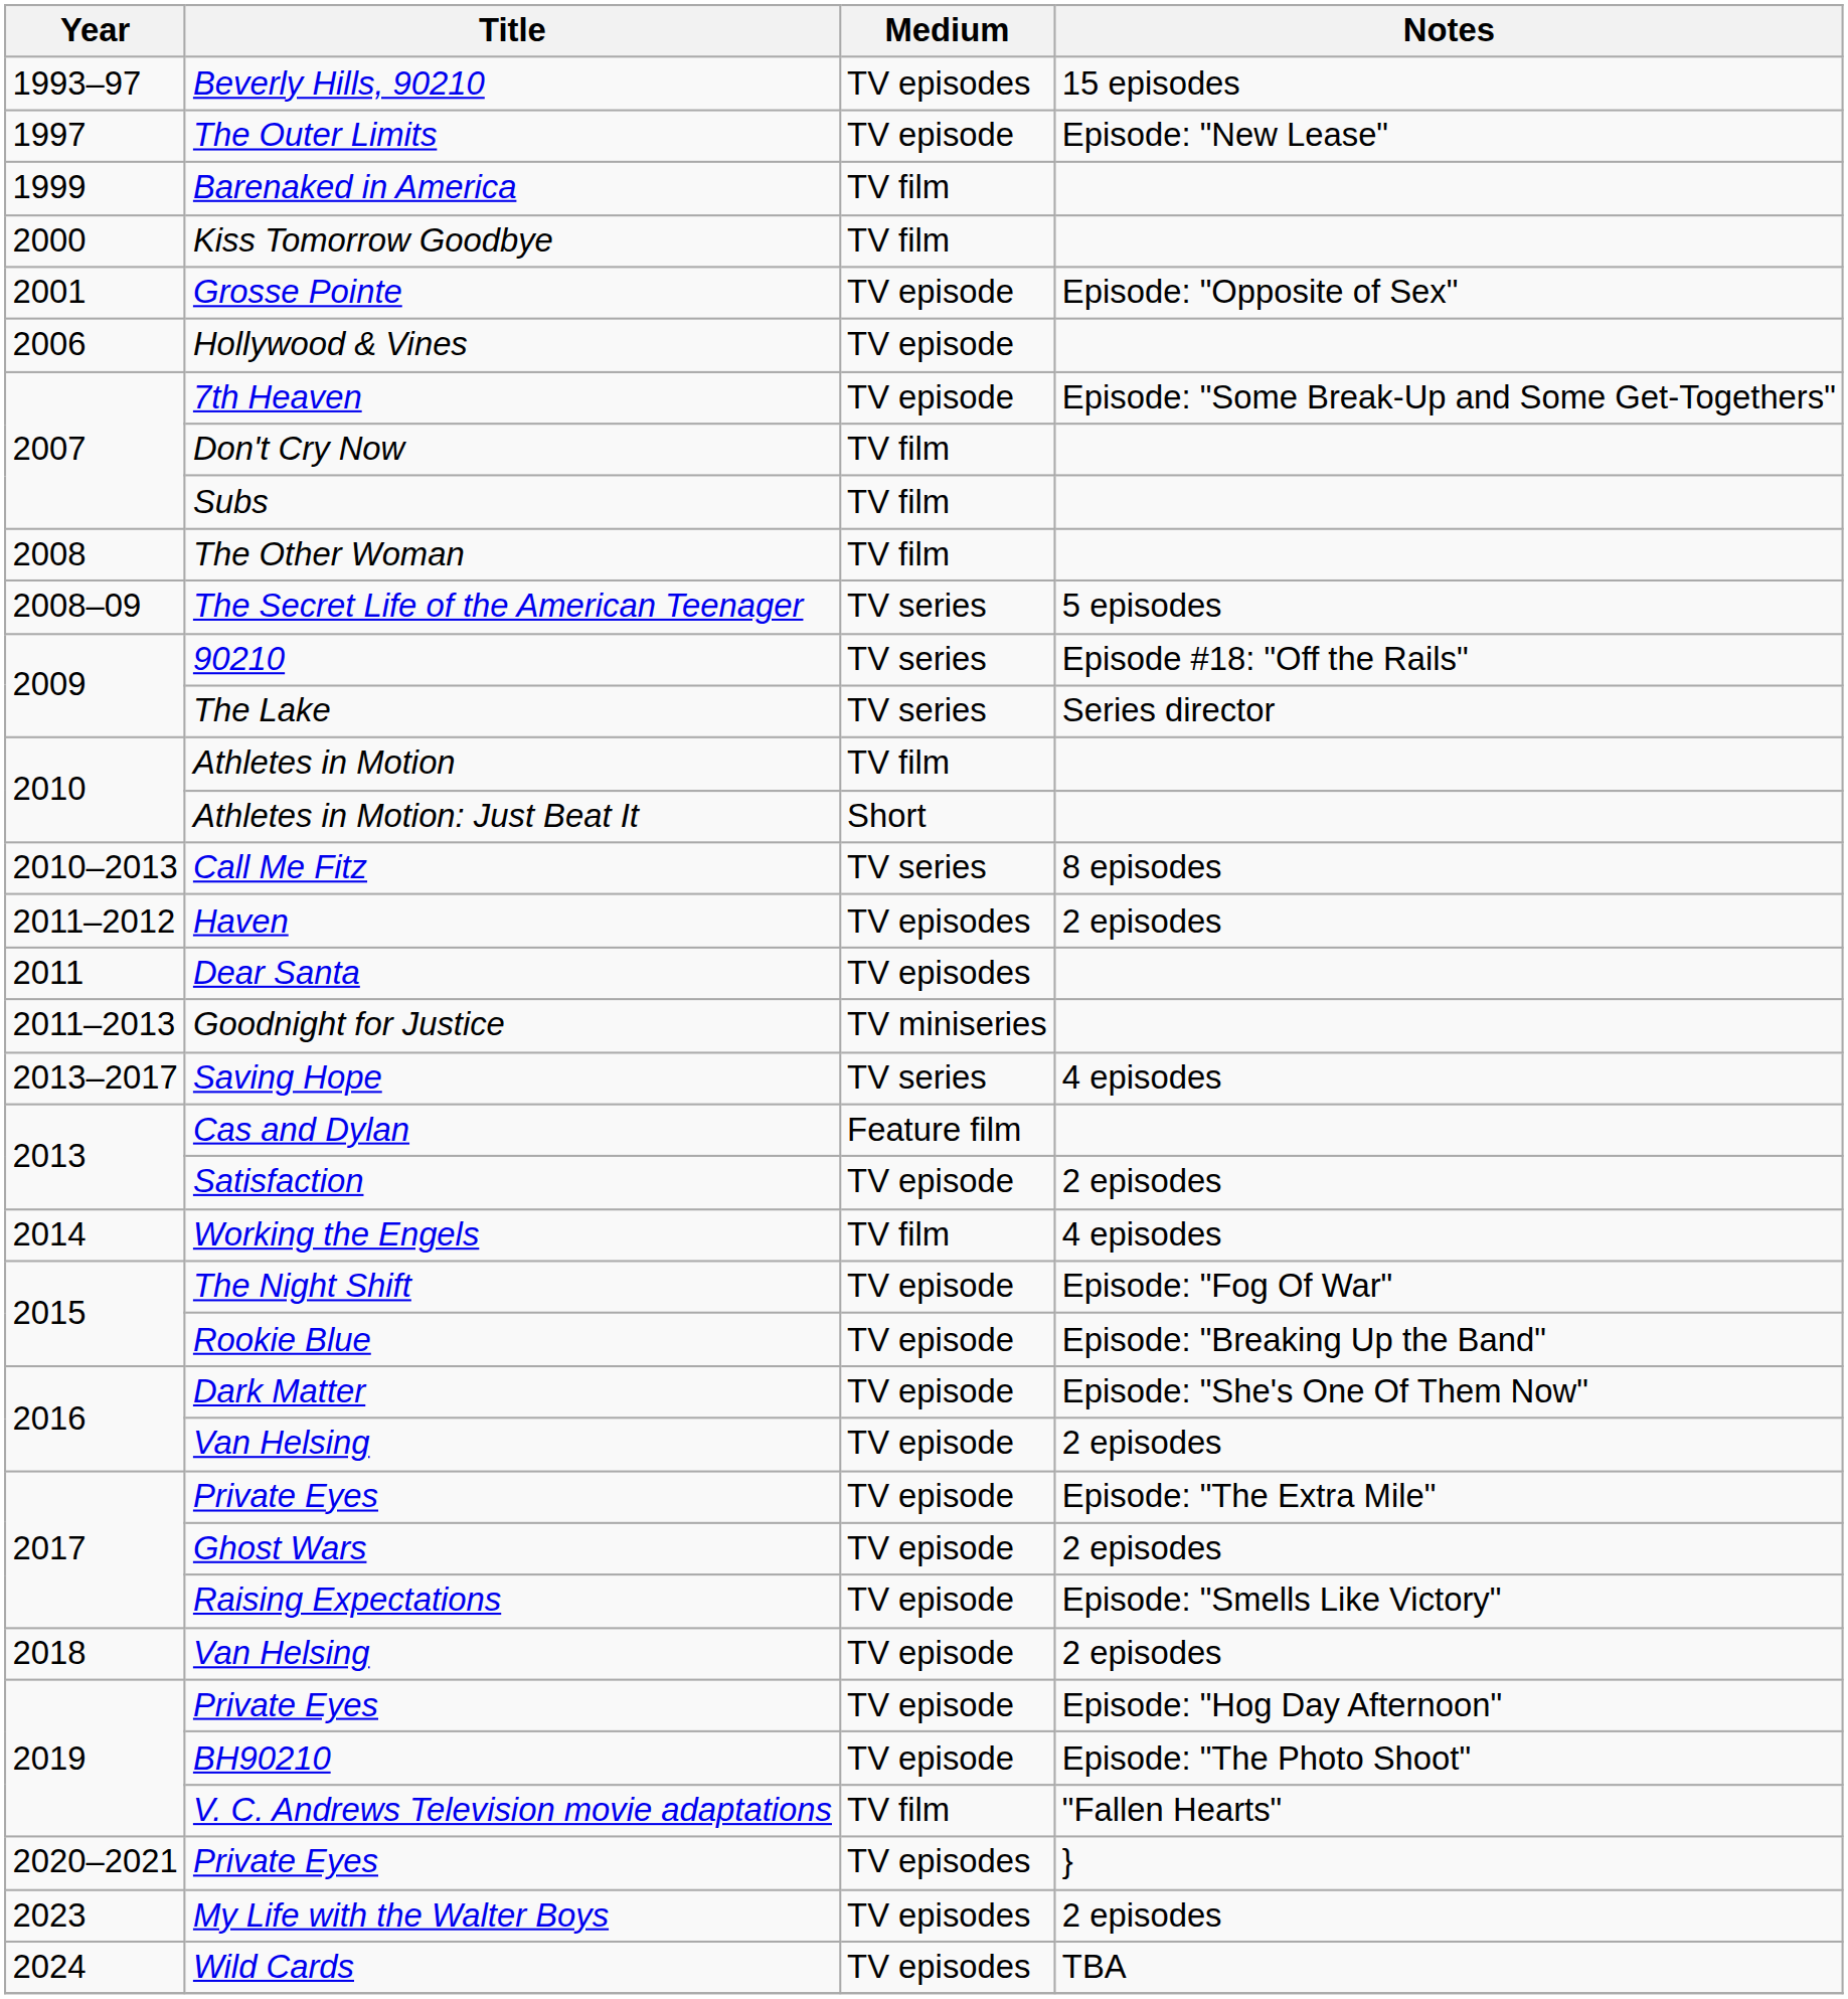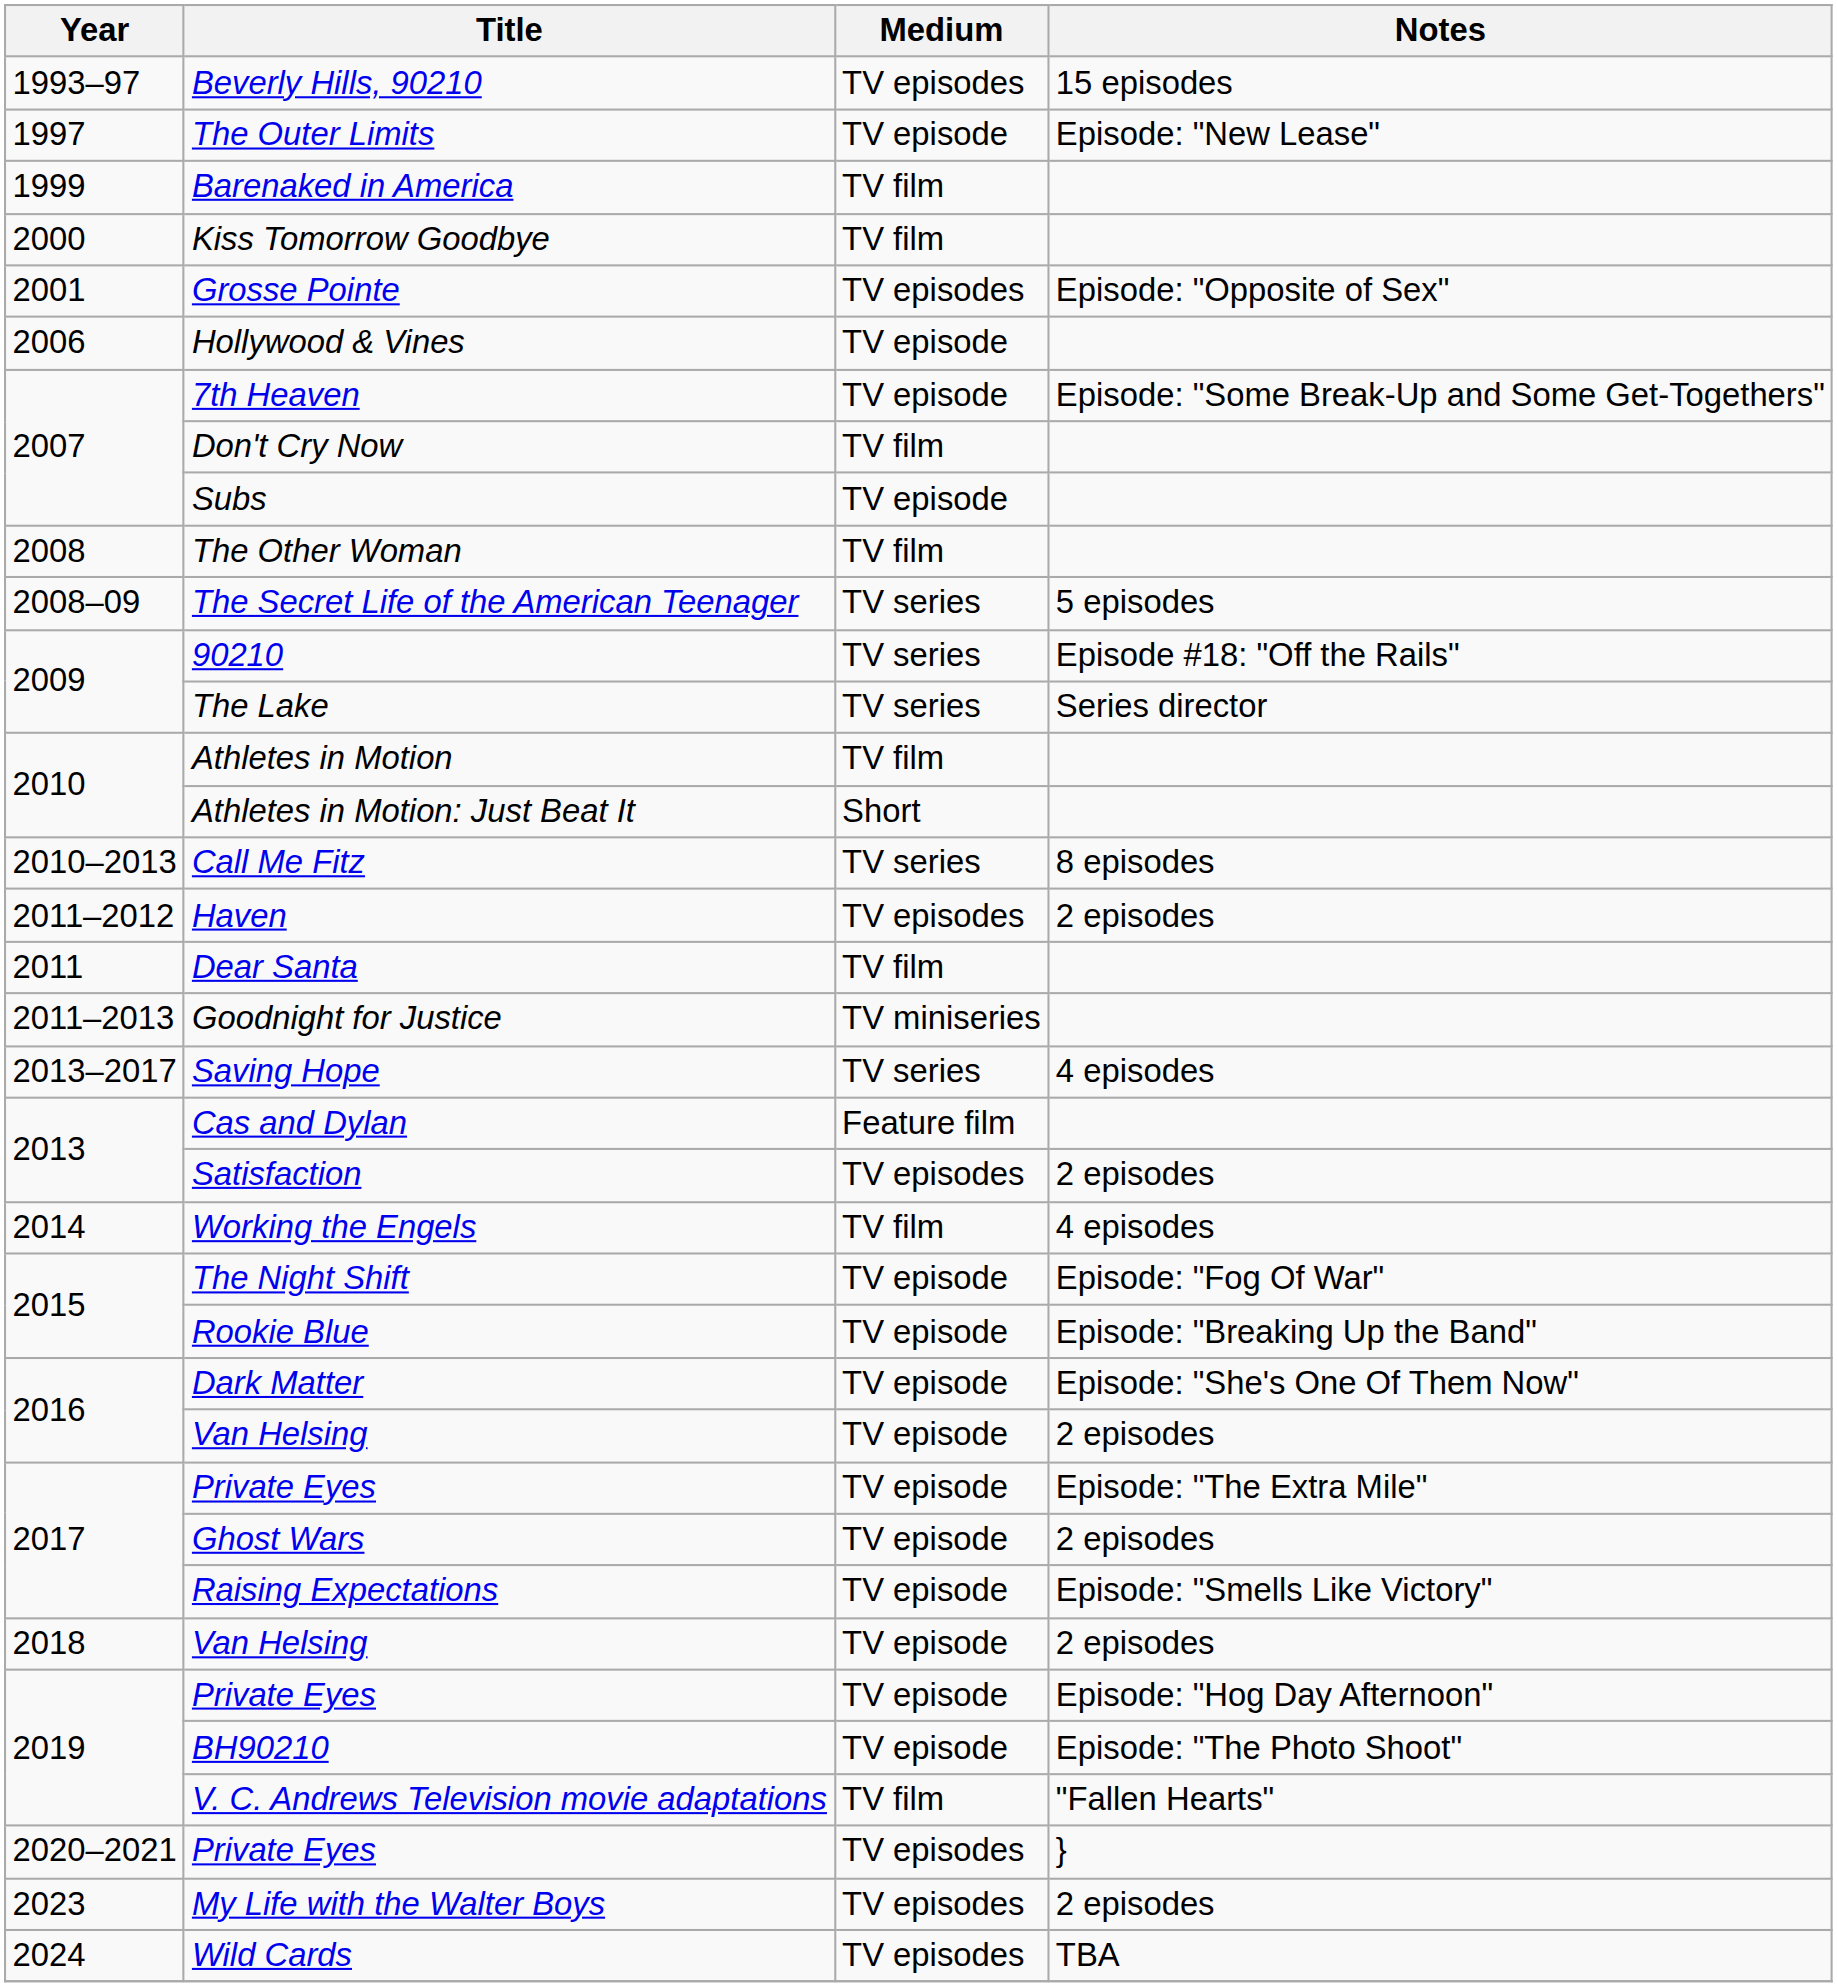 <table class="wikitable sortable">
 <tr>
 <th>Year</th>
 <th>Title</th>
 <th>Medium</th>
 <th class="unsortable">Notes</th>
 </tr>
 <tr>
 <td>1993–97</td>
 <td><em><a href='#'>Beverly Hills, 90210</a></em></td>
 <td>TV episodes</td>
 <td>15 episodes</td>
 </tr>
 <tr>
 <td>1997</td>
 <td data-sort-value="Outer Limits, The"><em><a href='#'>The Outer Limits</a></em></td>
 <td>TV episode</td>
 <td>Episode: "New Lease"</td>
 </tr>
 <tr>
 <td>1999</td>
 <td><em><a href='#'>Barenaked in America</a></em></td>
 <td>TV film</td>
 <td></td>
 </tr>
 <tr>
 <td>2000</td>
 <td><em>Kiss Tomorrow Goodbye</em></td>
 <td>TV film</td>
 <td></td>
 </tr>
 <tr>
 <td>2001</td>
 <td><em><a href='#'>Grosse Pointe</a></em></td>
-<td>TV episode</td>
+<td>TV episodes</td>
 <td>Episode: "Opposite of Sex"</td>
 </tr>
 <tr>
 <td>2006</td>
 <td><em>Hollywood & Vines</em></td>
 <td>TV episode</td>
 <td></td>
 </tr>
 <tr>
 <td rowspan=3>2007</td>
 <td><em><a href='#'>7th Heaven</a></em></td>
 <td>TV episode</td>
 <td>Episode: "Some Break-Up and Some Get-Togethers"</td>
 </tr>
 <tr>
 <td><em>Don't Cry Now</em></td>
 <td>TV film</td>
 <td></td>
 </tr>
 <tr>
 <td><em>Subs</em></td>
-<td>TV film</td>
+<td>TV episode</td>
 <td></td>
 </tr>
 <tr>
 <td>2008</td>
 <td data-sort-value="Other Woman, The"><em>The Other Woman</em></td>
 <td>TV film</td>
 <td></td>
 </tr>
 <tr>
 <td>2008–09</td>
 <td data-sort-value="Secret Life of the American Teenager, The"><em><a href='#'>The Secret Life of the American Teenager</a></em></td>
 <td>TV series</td>
 <td>5 episodes</td>
 </tr>
 <tr>
 <td rowspan=2>2009</td>
 <td><em><a href='#'>90210</a></em></td>
 <td>TV series</td>
 <td>Episode #18: "Off the Rails"</td>
 </tr>
 <tr>
 <td data-sort-value="Lake, The"><em>The Lake</em></td>
 <td>TV series</td>
 <td>Series director</td>
 </tr>
 <tr>
 <td rowspan=2>2010</td>
 <td><em>Athletes in Motion</em></td>
 <td>TV film</td>
 <td></td>
 </tr>
 <tr>
 <td><em>Athletes in Motion: Just Beat It</em></td>
 <td>Short</td>
 <td></td>
 </tr>
 <tr>
 <td>2010–2013</td>
 <td><em><a href='#'>Call Me Fitz</a></em></td>
 <td>TV series</td>
 <td>8 episodes</td>
 </tr>
 <tr>
 <td>2011–2012</td>
 <td><em><a href='#'>Haven</a></em></td>
 <td>TV episodes</td>
 <td>2 episodes</td>
 </tr>
 <tr>
 <td>2011</td>
 <td><em><a href='#'>Dear Santa</a></em></td>
-<td>TV episodes</td>
+<td>TV film</td>
 <td></td>
 </tr>
 <tr>
 <td>2011–2013</td>
 <td><em>Goodnight for Justice</em></td>
 <td>TV miniseries</td>
 <td></td>
 </tr>
 <tr>
 <td>2013–2017</td>
 <td><em><a href='#'>Saving Hope</a></em></td>
 <td>TV series</td>
 <td>4 episodes</td>
 </tr>
 <tr>
 <td rowspan=2>2013</td>
 <td><em><a href='#'>Cas and Dylan</a></em></td>
 <td>Feature film</td>
 <td></td>
 </tr>
 <tr>
 <td><em><a href='#'>Satisfaction</a></em></td>
-<td>TV episode</td>
+<td>TV episodes</td>
 <td>2 episodes</td>
 </tr>
 <tr>
 <td>2014</td>
 <td><em><a href='#'>Working the Engels</a></em></td>
 <td>TV film</td>
 <td>4 episodes</td>
 </tr>
 <tr>
 <td rowspan=2>2015</td>
 <td data-sort-value="Night Shift, The"><em><a href='#'>The Night Shift</a></em></td>
 <td>TV episode</td>
 <td>Episode: "Fog Of War"</td>
 </tr>
 <tr>
 <td><em><a href='#'>Rookie Blue</a></em></td>
 <td>TV episode</td>
 <td>Episode: "Breaking Up the Band"</td>
 </tr>
 <tr>
 <td rowspan=2>2016</td>
 <td><em><a href='#'>Dark Matter</a></em></td>
 <td>TV episode</td>
 <td>Episode: "She's One Of Them Now"</td>
 </tr>
 <tr>
 <td><em><a href='#'>Van Helsing</a></em></td>
 <td>TV episode</td>
 <td>2 episodes</td>
 </tr>
 <tr>
 <td rowspan=3>2017</td>
 <td><em><a href='#'>Private Eyes</a></em></td>
 <td>TV episode</td>
 <td>Episode: "The Extra Mile"</td>
 </tr>
 <tr>
 <td><em><a href='#'>Ghost Wars</a></em></td>
 <td>TV episode</td>
 <td>2 episodes</td>
 </tr>
 <tr>
 <td><em><a href='#'>Raising Expectations</a></em></td>
 <td>TV episode</td>
 <td>Episode: "Smells Like Victory"</td>
 </tr>
 <tr>
 <td>2018</td>
 <td><em><a href='#'>Van Helsing</a></em></td>
 <td>TV episode</td>
 <td>2 episodes</td>
 </tr>
 <tr>
 <td rowspan=3>2019</td>
 <td><em><a href='#'>Private Eyes</a></em></td>
 <td>TV episode</td>
 <td>Episode: "Hog Day Afternoon"</td>
 </tr>
 <tr>
 <td><em><a href='#'>BH90210</a></em></td>
 <td>TV episode</td>
 <td>Episode: "The Photo Shoot"</td>
 </tr>
 <tr>
 <td><em><a href='#'>V. C. Andrews Television movie adaptations</a></em></td>
 <td>TV film</td>
 <td>"Fallen Hearts"</td>
 </tr>
 <tr>
 <td>2020–2021</td>
 <td><em><a href='#'>Private Eyes</a></em></td>
 <td>TV episodes</td>
 <td 3 episodes>}</td>
 </tr>
 <tr>
 <td>2023</td>
 <td><em><a href='#'>My Life with the Walter Boys</a></em></td>
 <td>TV episodes</td>
 <td>2 episodes</td>
 </tr>
 <tr>
 <td>2024</td>
 <td><em><a href='#'>Wild Cards</a></em></td>
 <td>TV episodes</td>
 <td>TBA</td>
 </tr>
 <tr>
 </tr>
 </table>
